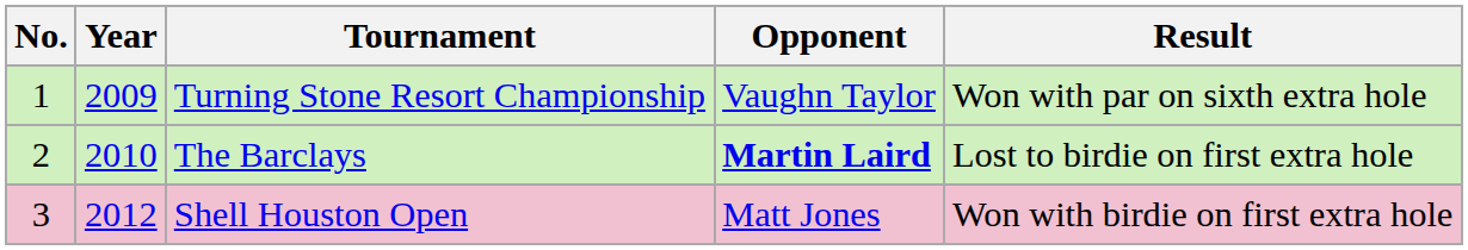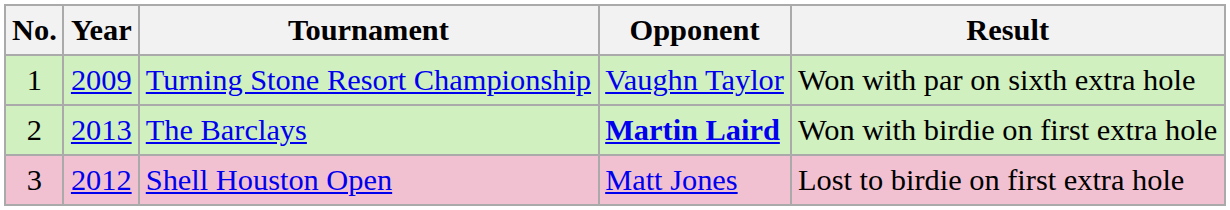 <table class="wikitable" style="font-size:95%;">
 <tr>
 <th>No.</th>
 <th>Year</th>
 <th>Tournament</th>
 <th>Opponent</th>
 <th>Result</th>
 </tr>
 <tr style="background:#D0F0C0;">
 <td align=center>1</td>
 <td align=center><a href='#'>2009</a></td>
 <td><a href='#'>Turning Stone Resort Championship</a></td>
 <td> <a href='#'>Vaughn Taylor</a></td>
 <td>Won with par on sixth extra hole</td>
 </tr>
 <tr style="background:#D0F0C0;">
 <td align=center>2</td>
-<td align=center><a href='#'>2010</a></td>
+<td align=center><a href='#'>2013</a></td>
 <td><a href='#'>The Barclays</a></td>
 <td><strong> <a href='#'>Martin Laird</a></strong></td>
-<td>Lost to birdie on first extra hole</td>
+<td>Won with birdie on first extra hole</td>
 </tr>
 <tr style="background:#F2C1D1;">
 <td align=center>3</td>
 <td><a href='#'>2012</a></td>
 <td><a href='#'>Shell Houston Open</a></td>
 <td> <a href='#'>Matt Jones</a></td>
-<td>Won with birdie on first extra hole</td>
+<td>Lost to birdie on first extra hole</td>
 </tr>
 </table>
